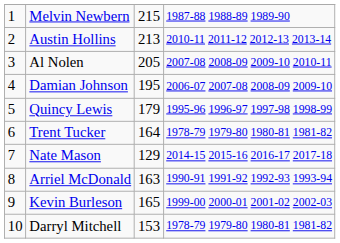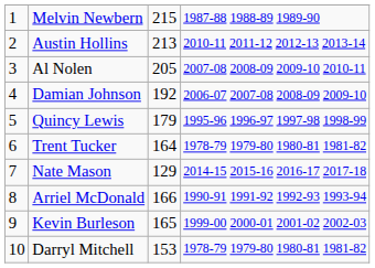 <table class="wikitable">
 <tr>
 </tr>
 <tr>
 <td>1</td>
 <td><a href='#'>Melvin Newbern</a></td>
 <td>215</td>
 <td style="font-size:80%;"><a href='#'>1987-88</a> <a href='#'>1988-89</a> <a href='#'>1989-90</a></td>
 </tr>
 <tr>
 <td>2</td>
 <td><a href='#'>Austin Hollins</a></td>
 <td>213</td>
 <td style="font-size:80%;"><a href='#'>2010-11</a> <a href='#'>2011-12</a> <a href='#'>2012-13</a> <a href='#'>2013-14</a></td>
 </tr>
 <tr>
 <td>3</td>
 <td>Al Nolen</td>
 <td>205</td>
 <td style="font-size:80%;"><a href='#'>2007-08</a> <a href='#'>2008-09</a> <a href='#'>2009-10</a> <a href='#'>2010-11</a></td>
 </tr>
 <tr>
 <td>4</td>
 <td><a href='#'>Damian Johnson</a></td>
-<td>195</td>
+<td>192</td>
 <td style="font-size:80%;"><a href='#'>2006-07</a> <a href='#'>2007-08</a> <a href='#'>2008-09</a> <a href='#'>2009-10</a></td>
 </tr>
 <tr>
 <td>5</td>
 <td><a href='#'>Quincy Lewis</a></td>
 <td>179</td>
 <td style="font-size:80%;"><a href='#'>1995-96</a> <a href='#'>1996-97</a> <a href='#'>1997-98</a> <a href='#'>1998-99</a></td>
 </tr>
 <tr>
 <td>6</td>
 <td><a href='#'>Trent Tucker</a></td>
 <td>164</td>
 <td style="font-size:80%;"><a href='#'>1978-79</a> <a href='#'>1979-80</a> <a href='#'>1980-81</a> <a href='#'>1981-82</a></td>
 </tr>
 <tr>
 <td>7</td>
 <td><a href='#'>Nate Mason</a></td>
 <td>129</td>
 <td style="font-size:80%;"><a href='#'>2014-15</a> <a href='#'>2015-16</a> <a href='#'>2016-17</a> <a href='#'>2017-18</a></td>
 </tr>
 <tr>
 <td>8</td>
 <td><a href='#'>Arriel McDonald</a></td>
-<td>163</td>
+<td>166</td>
 <td style="font-size:80%;"><a href='#'>1990-91</a> <a href='#'>1991-92</a> <a href='#'>1992-93</a> <a href='#'>1993-94</a></td>
 </tr>
 <tr>
 <td>9</td>
 <td><a href='#'>Kevin Burleson</a></td>
 <td>165</td>
 <td style="font-size:80%;"><a href='#'>1999-00</a> <a href='#'>2000-01</a> <a href='#'>2001-02</a> <a href='#'>2002-03</a></td>
 </tr>
 <tr>
 <td>10</td>
 <td>Darryl Mitchell</td>
 <td>153</td>
 <td style="font-size:80%;"><a href='#'>1978-79</a> <a href='#'>1979-80</a> <a href='#'>1980-81</a> <a href='#'>1981-82</a></td>
 </tr>
 </table>
